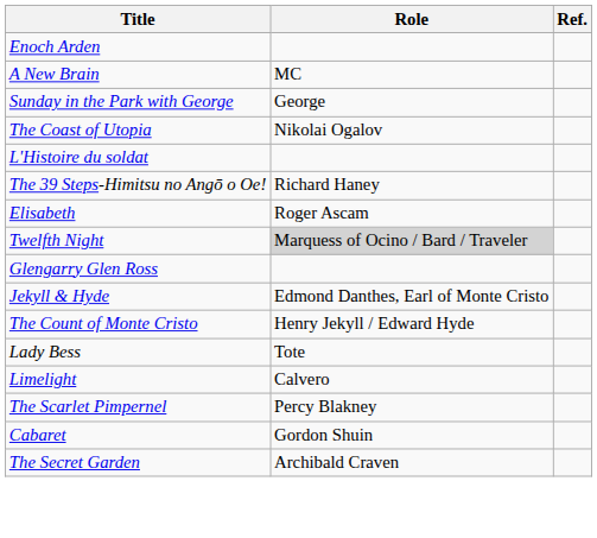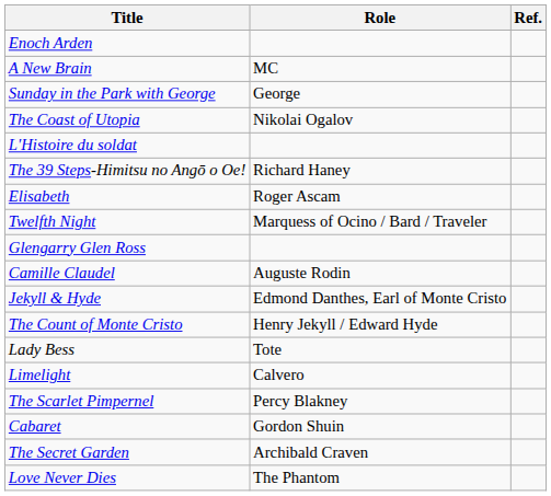 <table class="wikitable">
 <tr>
 <th>Title</th>
 <th>Role</th>
 <th>Ref.</th>
 </tr>
 <tr>
 <td><em><a href='#'>Enoch Arden</a></em></td>
 <td></td>
 <td></td>
 </tr>
 <tr>
 <td><em><a href='#'>A New Brain</a></em></td>
 <td>MC</td>
 <td></td>
 </tr>
 <tr>
 <td><em><a href='#'>Sunday in the Park with George</a></em></td>
 <td>George</td>
 <td></td>
 </tr>
 <tr>
 <td><em><a href='#'>The Coast of Utopia</a></em></td>
 <td>Nikolai Ogalov</td>
 <td></td>
 </tr>
 <tr>
 <td><em><a href='#'>L'Histoire du soldat</a></em></td>
 <td></td>
 <td></td>
 </tr>
 <tr>
 <td><em><a href='#'>The 39 Steps</a>-Himitsu no Angō o Oe!</em></td>
 <td>Richard Haney</td>
 <td></td>
 </tr>
 <tr>
 <td><em><a href='#'>Elisabeth</a></em></td>
 <td>Roger Ascam</td>
 <td></td>
 </tr>
 <tr>
 <td><em><a href='#'>Twelfth Night</a></em></td>
-<td style="background: lightgrey;">Marquess of Ocino / Bard / Traveler</td>
+<td>Marquess of Ocino / Bard / Traveler</td>
 <td></td>
 </tr>
 <tr>
 <td><em><a href='#'>Glengarry Glen Ross</a></em></td>
 <td></td>
+<td></td>
+</tr>
+<tr>
+<td><em><a href='#'>Camille Claudel</a></em></td>
+<td>Auguste Rodin</td>
 <td></td>
 </tr>
 <tr>
 <td><em><a href='#'>Jekyll & Hyde</a></em></td>
 <td>Edmond Danthes, Earl of Monte Cristo</td>
 <td></td>
 </tr>
 <tr>
 <td><em><a href='#'>The Count of Monte Cristo</a></em></td>
 <td>Henry Jekyll / Edward Hyde</td>
 <td></td>
 </tr>
 <tr>
 <td><em>Lady Bess</em></td>
 <td>Tote</td>
 <td></td>
 </tr>
 <tr>
 <td><em><a href='#'>Limelight</a></em></td>
 <td>Calvero</td>
 <td></td>
 </tr>
 <tr>
 <td><em><a href='#'>The Scarlet Pimpernel</a></em></td>
 <td>Percy Blakney</td>
 <td></td>
 </tr>
 <tr>
 <td><em><a href='#'>Cabaret</a></em></td>
 <td>Gordon Shuin</td>
 <td></td>
 </tr>
 <tr>
 <td><em><a href='#'>The Secret Garden</a></em></td>
 <td>Archibald Craven</td>
 <td></td>
 </tr>
+<tr>
+<td><em><a href='#'>Love Never Dies</a></em></td>
+<td>The Phantom</td>
+<td></td>
+</tr>
 </table>
